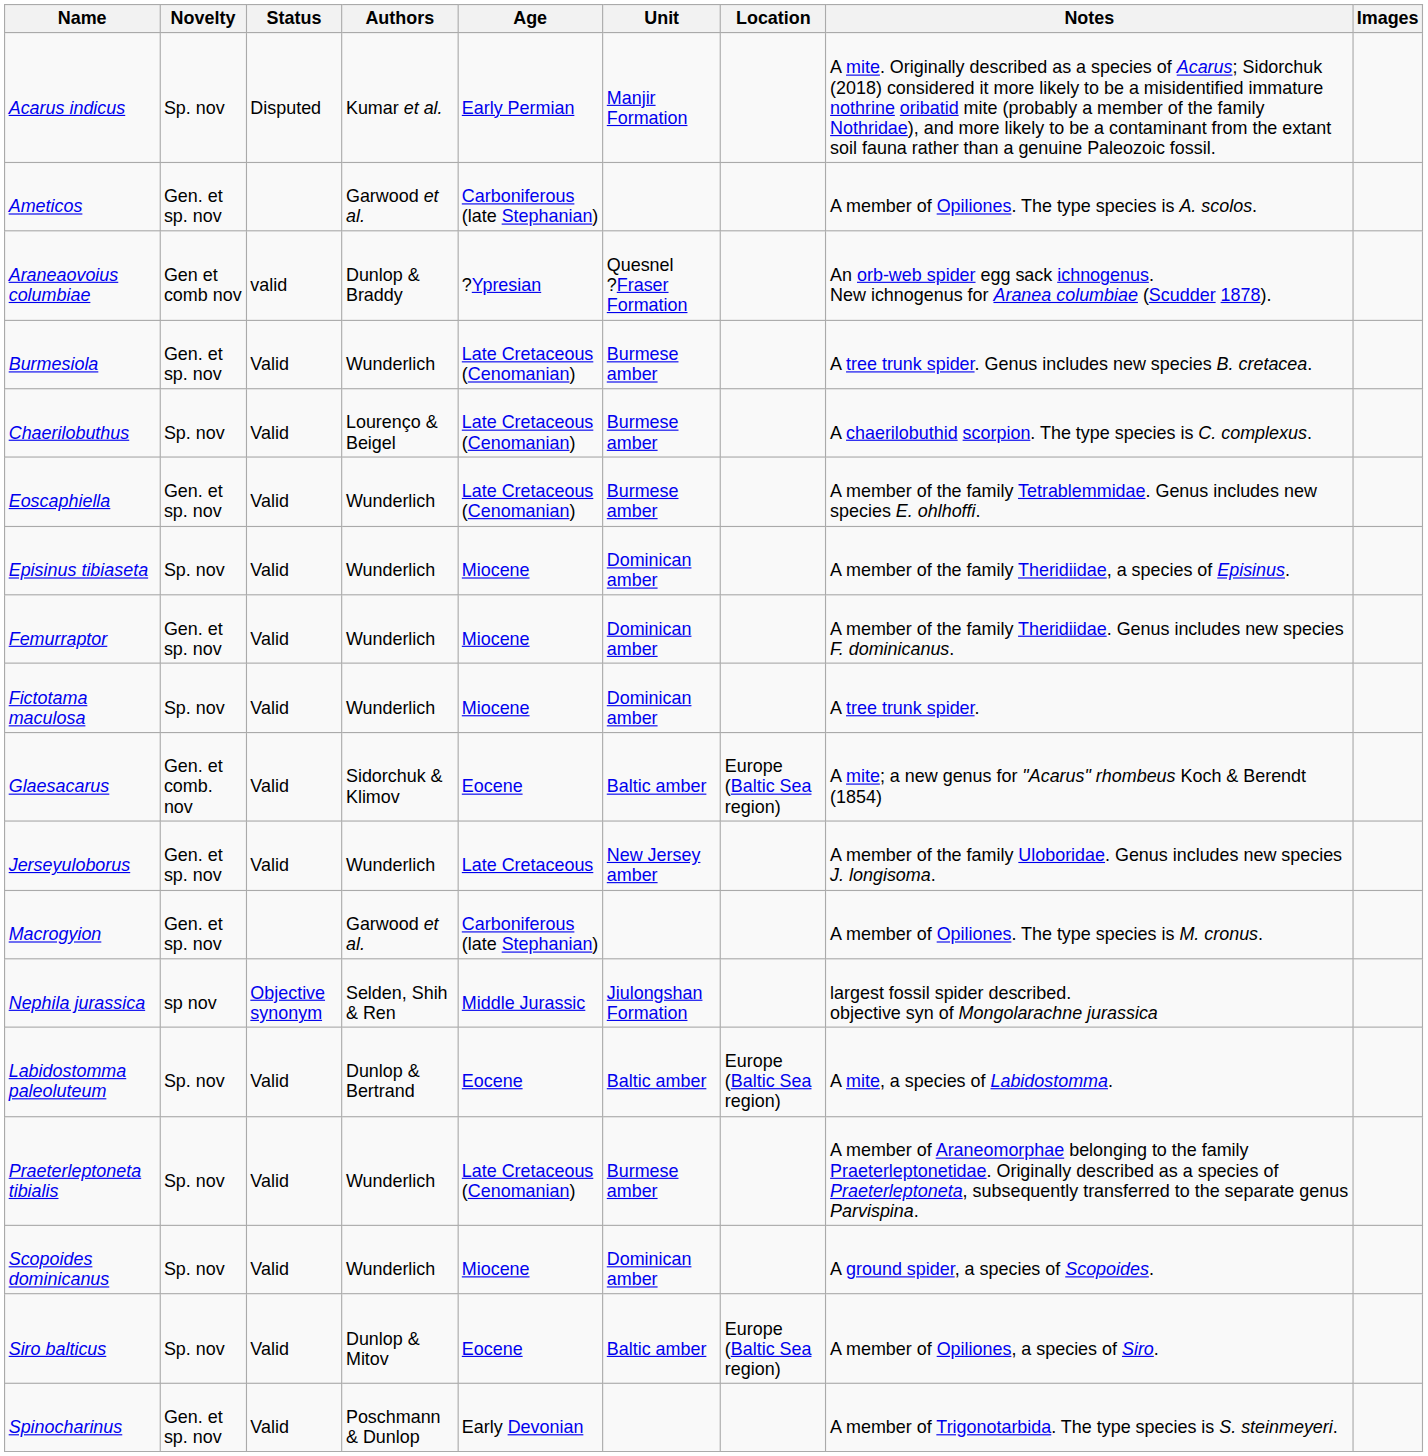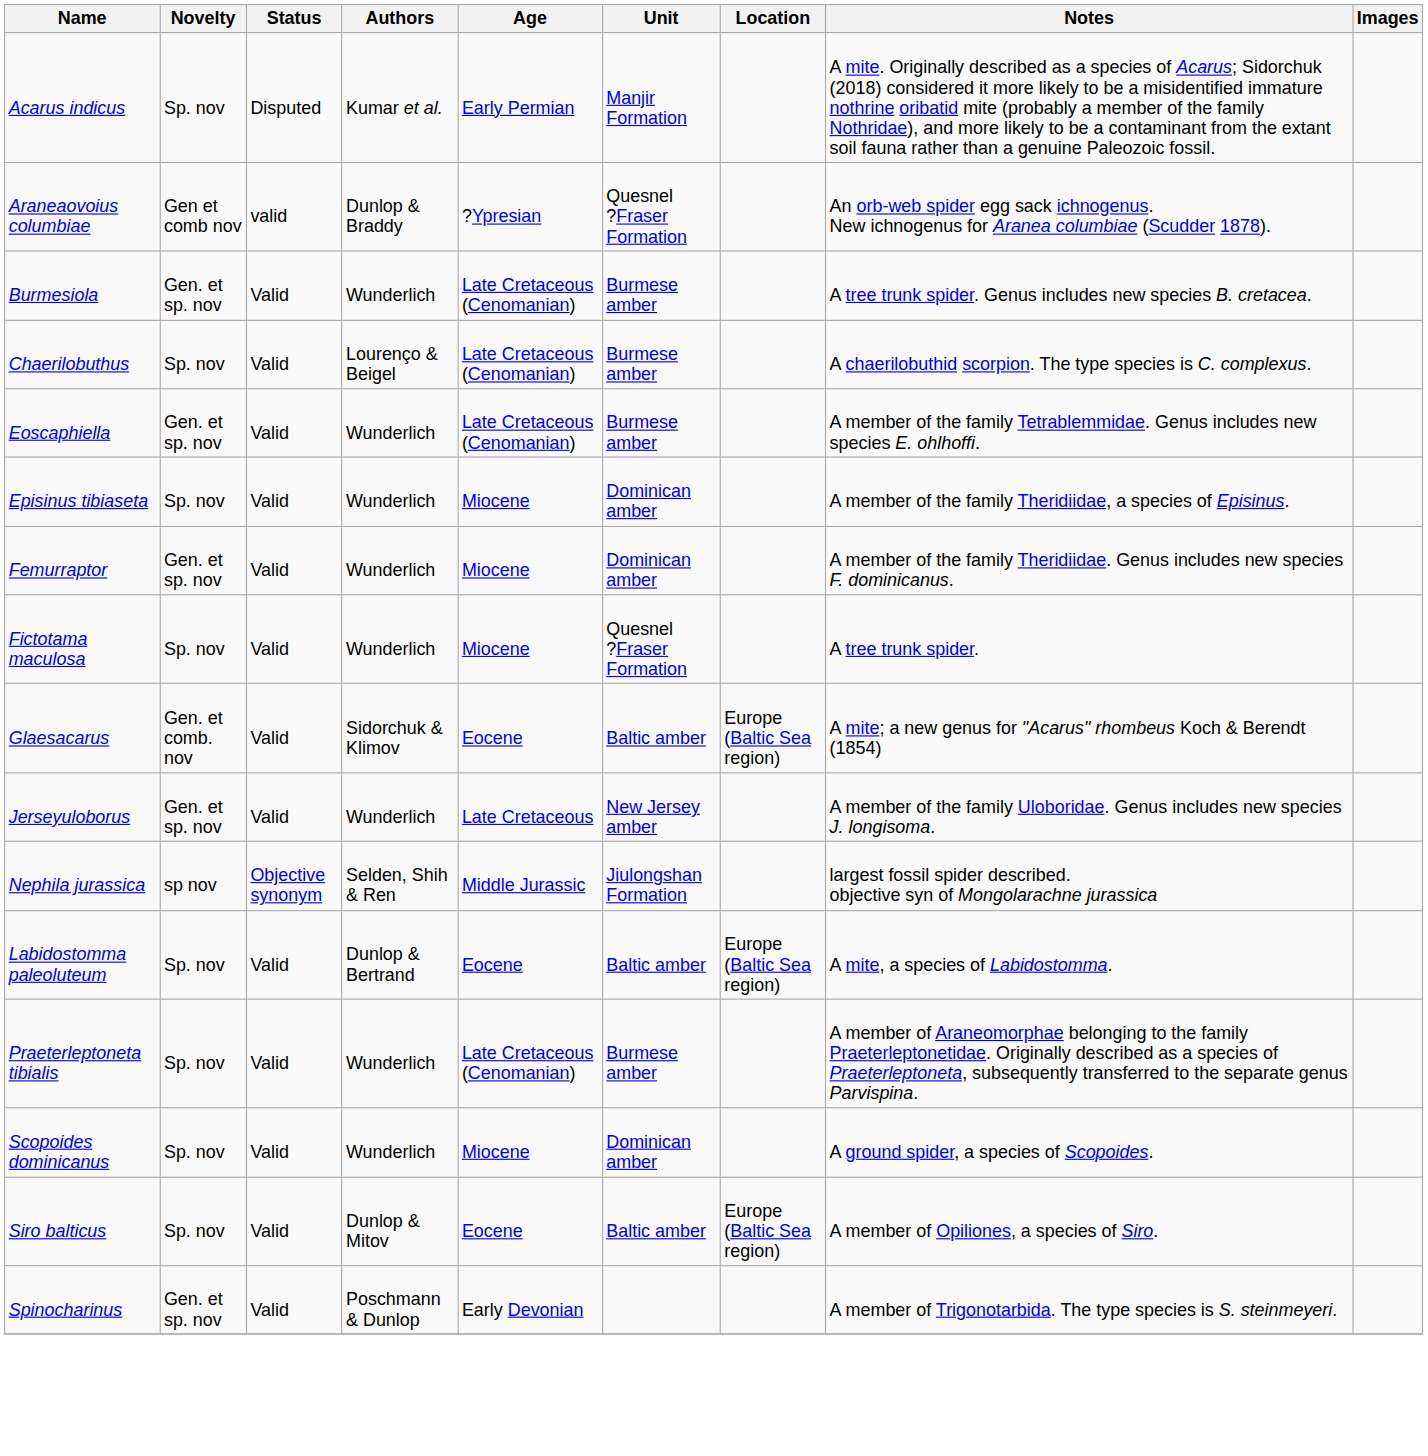 <table class="wikitable sortable" align="center" width="80%">
 <tr>
 <th>Name</th>
 <th>Novelty</th>
 <th>Status</th>
 <th>Authors</th>
 <th>Age</th>
 <th>Unit</th>
 <th>Location</th>
 <th>Notes</th>
 <th>Images</th>
 </tr>
 <tr>
 <td><br><em><a href='#'>Acarus indicus</a></em></td>
 <td><br>Sp. nov</td>
 <td><br>Disputed</td>
 <td><br>Kumar <em>et al.</em></td>
 <td><br><a href='#'>Early Permian</a></td>
 <td><br><a href='#'>Manjir Formation</a></td>
 <td><br></td>
 <td><br>A <a href='#'>mite</a>. Originally described as a species of <em><a href='#'>Acarus</a></em>; Sidorchuk (2018) considered it more likely to be a misidentified immature <a href='#'>nothrine</a> <a href='#'>oribatid</a> mite (probably a member of the family <a href='#'>Nothridae</a>), and more likely to be a contaminant from the extant soil fauna rather than a genuine Paleozoic fossil.</td>
-<td></td>
-</tr>
-<tr>
-<td><br><em><a href='#'>Ameticos</a></em></td>
-<td><br>Gen. et sp. nov</td>
-<td></td>
-<td><br>Garwood <em>et al.</em></td>
-<td><br><a href='#'>Carboniferous</a> (late <a href='#'>Stephanian</a>)</td>
-<td></td>
-<td><br></td>
-<td><br>A member of <a href='#'>Opiliones</a>. The type species is <em>A. scolos</em>.</td>
 <td></td>
 </tr>
 <tr>
 <td><br><em><a href='#'>Araneaovoius columbiae</a></em></td>
 <td><br>Gen et comb nov</td>
 <td><br>valid</td>
 <td><br>Dunlop & Braddy</td>
 <td><br>?<a href='#'>Ypresian</a></td>
 <td><br>Quesnel<br>?<a href='#'>Fraser Formation</a></td>
 <td><br><br></td>
 <td><br>An <a href='#'>orb-web spider</a> egg sack <a href='#'>ichnogenus</a>.<br> New ichnogenus for <em><a href='#'>Aranea columbiae</a></em> (<a href='#'>Scudder</a> <a href='#'>1878</a>).</td>
 <td><br></td>
 </tr>
 <tr>
 <td><br><em><a href='#'>Burmesiola</a></em></td>
 <td><br>Gen. et sp. nov</td>
 <td><br>Valid</td>
 <td><br>Wunderlich</td>
 <td><br><a href='#'>Late Cretaceous</a> (<a href='#'>Cenomanian</a>)</td>
 <td><br><a href='#'>Burmese amber</a></td>
 <td><br></td>
 <td><br>A <a href='#'>tree trunk spider</a>. Genus includes new species <em>B. cretacea</em>.</td>
 <td></td>
 </tr>
 <tr>
 <td><br><em><a href='#'>Chaerilobuthus</a></em></td>
 <td><br>Sp. nov</td>
 <td><br>Valid</td>
 <td><br>Lourenço & Beigel</td>
 <td><br><a href='#'>Late Cretaceous</a> (<a href='#'>Cenomanian</a>)</td>
 <td><br><a href='#'>Burmese amber</a></td>
 <td><br></td>
 <td><br>A <a href='#'>chaerilobuthid</a> <a href='#'>scorpion</a>. The type species is <em>C. complexus</em>.</td>
 <td></td>
 </tr>
 <tr>
 <td><br><em><a href='#'>Eoscaphiella</a></em></td>
 <td><br>Gen. et sp. nov</td>
 <td><br>Valid</td>
 <td><br>Wunderlich</td>
 <td><br><a href='#'>Late Cretaceous</a> (<a href='#'>Cenomanian</a>)</td>
 <td><br><a href='#'>Burmese amber</a></td>
 <td><br></td>
 <td><br>A member of the family <a href='#'>Tetrablemmidae</a>. Genus includes new species <em>E. ohlhoffi</em>.</td>
 <td></td>
 </tr>
 <tr>
 <td><br><em><a href='#'>Episinus tibiaseta</a></em></td>
 <td><br>Sp. nov</td>
 <td><br>Valid</td>
 <td><br>Wunderlich</td>
 <td><br><a href='#'>Miocene</a></td>
 <td><br><a href='#'>Dominican amber</a></td>
 <td><br></td>
 <td><br>A member of the family <a href='#'>Theridiidae</a>, a species of <em><a href='#'>Episinus</a></em>.</td>
 <td></td>
 </tr>
 <tr>
 <td><br><em><a href='#'>Femurraptor</a></em></td>
 <td><br>Gen. et sp. nov</td>
 <td><br>Valid</td>
 <td><br>Wunderlich</td>
 <td><br><a href='#'>Miocene</a></td>
 <td><br><a href='#'>Dominican amber</a></td>
 <td><br></td>
 <td><br>A member of the family <a href='#'>Theridiidae</a>. Genus includes new species <em>F. dominicanus</em>.</td>
 <td></td>
 </tr>
 <tr>
 <td><br><em><a href='#'>Fictotama maculosa</a></em></td>
 <td><br>Sp. nov</td>
 <td><br>Valid</td>
 <td><br>Wunderlich</td>
 <td><br><a href='#'>Miocene</a></td>
-<td><br><a href='#'>Dominican amber</a></td>
+<td><br>Quesnel<br>?<a href='#'>Fraser Formation</a></td>
 <td><br></td>
 <td><br>A <a href='#'>tree trunk spider</a>.</td>
 <td></td>
 </tr>
 <tr>
 <td><br><em><a href='#'>Glaesacarus</a></em></td>
 <td><br>Gen. et comb. nov</td>
 <td><br>Valid</td>
 <td><br>Sidorchuk & Klimov</td>
 <td><br><a href='#'>Eocene</a></td>
 <td><br><a href='#'>Baltic amber</a></td>
 <td><br>Europe (<a href='#'>Baltic Sea</a> region)</td>
 <td><br>A <a href='#'>mite</a>; a new genus for <em>"Acarus" rhombeus</em> Koch & Berendt (1854)</td>
 <td></td>
 </tr>
 <tr>
 <td><br><em><a href='#'>Jerseyuloborus</a></em></td>
 <td><br>Gen. et sp. nov</td>
 <td><br>Valid</td>
 <td><br>Wunderlich</td>
 <td><br><a href='#'>Late Cretaceous</a></td>
 <td><br><a href='#'>New Jersey amber</a></td>
 <td><br></td>
 <td><br>A member of the family <a href='#'>Uloboridae</a>. Genus includes new species <em>J. longisoma</em>.</td>
-<td></td>
-</tr>
-<tr>
-<td><br><em><a href='#'>Macrogyion</a></em></td>
-<td><br>Gen. et sp. nov</td>
-<td></td>
-<td><br>Garwood <em>et al.</em></td>
-<td><br><a href='#'>Carboniferous</a> (late <a href='#'>Stephanian</a>)</td>
-<td></td>
-<td><br></td>
-<td><br>A member of <a href='#'>Opiliones</a>. The type species is <em>M. cronus</em>.</td>
 <td></td>
 </tr>
 <tr>
 <td><br><em><a href='#'>Nephila jurassica</a></em></td>
 <td><br>sp nov</td>
 <td><br><a href='#'>Objective synonym</a></td>
 <td><br>Selden, Shih & Ren</td>
 <td><br><a href='#'>Middle Jurassic</a></td>
 <td><br><a href='#'>Jiulongshan Formation</a></td>
 <td><br></td>
 <td><br>largest fossil spider described. <br>objective syn of  <em>Mongolarachne jurassica</em></td>
 <td><br></td>
 </tr>
 <tr>
 <td><br><em><a href='#'>Labidostomma paleoluteum</a></em></td>
 <td><br>Sp. nov</td>
 <td><br>Valid</td>
 <td><br>Dunlop & Bertrand</td>
 <td><br><a href='#'>Eocene</a></td>
 <td><br><a href='#'>Baltic amber</a></td>
 <td><br>Europe (<a href='#'>Baltic Sea</a> region)</td>
 <td><br>A <a href='#'>mite</a>, a species of <em><a href='#'>Labidostomma</a></em>.</td>
 <td></td>
 </tr>
 <tr>
 <td><br><em><a href='#'>Praeterleptoneta tibialis</a></em></td>
 <td><br>Sp. nov</td>
 <td><br>Valid</td>
 <td><br>Wunderlich</td>
 <td><br><a href='#'>Late Cretaceous</a> (<a href='#'>Cenomanian</a>)</td>
 <td><br><a href='#'>Burmese amber</a></td>
 <td><br></td>
 <td><br>A member of <a href='#'>Araneomorphae</a> belonging to the family <a href='#'>Praeterleptonetidae</a>. Originally described as a species of <em><a href='#'>Praeterleptoneta</a></em>, subsequently transferred to the separate genus <em>Parvispina</em>.</td>
 <td></td>
 </tr>
 <tr>
 <td><br><em><a href='#'>Scopoides dominicanus</a></em></td>
 <td><br>Sp. nov</td>
 <td><br>Valid</td>
 <td><br>Wunderlich</td>
 <td><br><a href='#'>Miocene</a></td>
 <td><br><a href='#'>Dominican amber</a></td>
 <td><br></td>
 <td><br>A <a href='#'>ground spider</a>, a species of <em><a href='#'>Scopoides</a></em>.</td>
 <td></td>
 </tr>
 <tr>
 <td><br><em><a href='#'>Siro balticus</a></em></td>
 <td><br>Sp. nov</td>
 <td><br>Valid</td>
 <td><br>Dunlop & Mitov</td>
 <td><br><a href='#'>Eocene</a></td>
 <td><br><a href='#'>Baltic amber</a></td>
 <td><br>Europe (<a href='#'>Baltic Sea</a> region)</td>
 <td><br>A member of <a href='#'>Opiliones</a>, a species of <em><a href='#'>Siro</a></em>.</td>
 <td></td>
 </tr>
 <tr>
 <td><br><em><a href='#'>Spinocharinus</a></em></td>
 <td><br>Gen. et sp. nov</td>
 <td><br>Valid</td>
 <td><br>Poschmann & Dunlop</td>
 <td><br>Early <a href='#'>Devonian</a></td>
 <td></td>
 <td><br></td>
 <td><br>A member of <a href='#'>Trigonotarbida</a>. The type species is <em>S. steinmeyeri</em>.</td>
 <td></td>
 </tr>
 <tr>
 </tr>
 </table>
